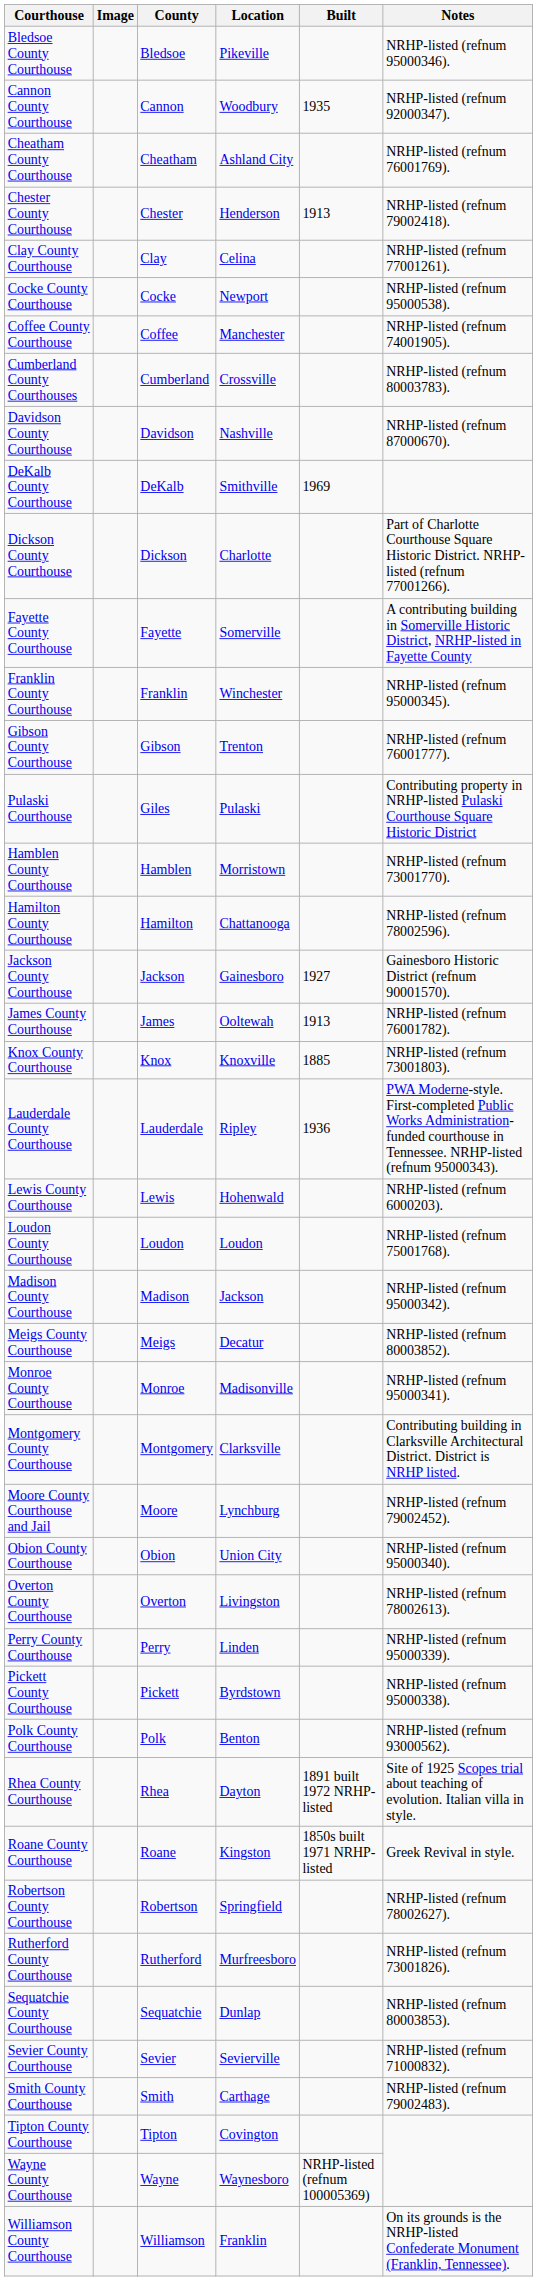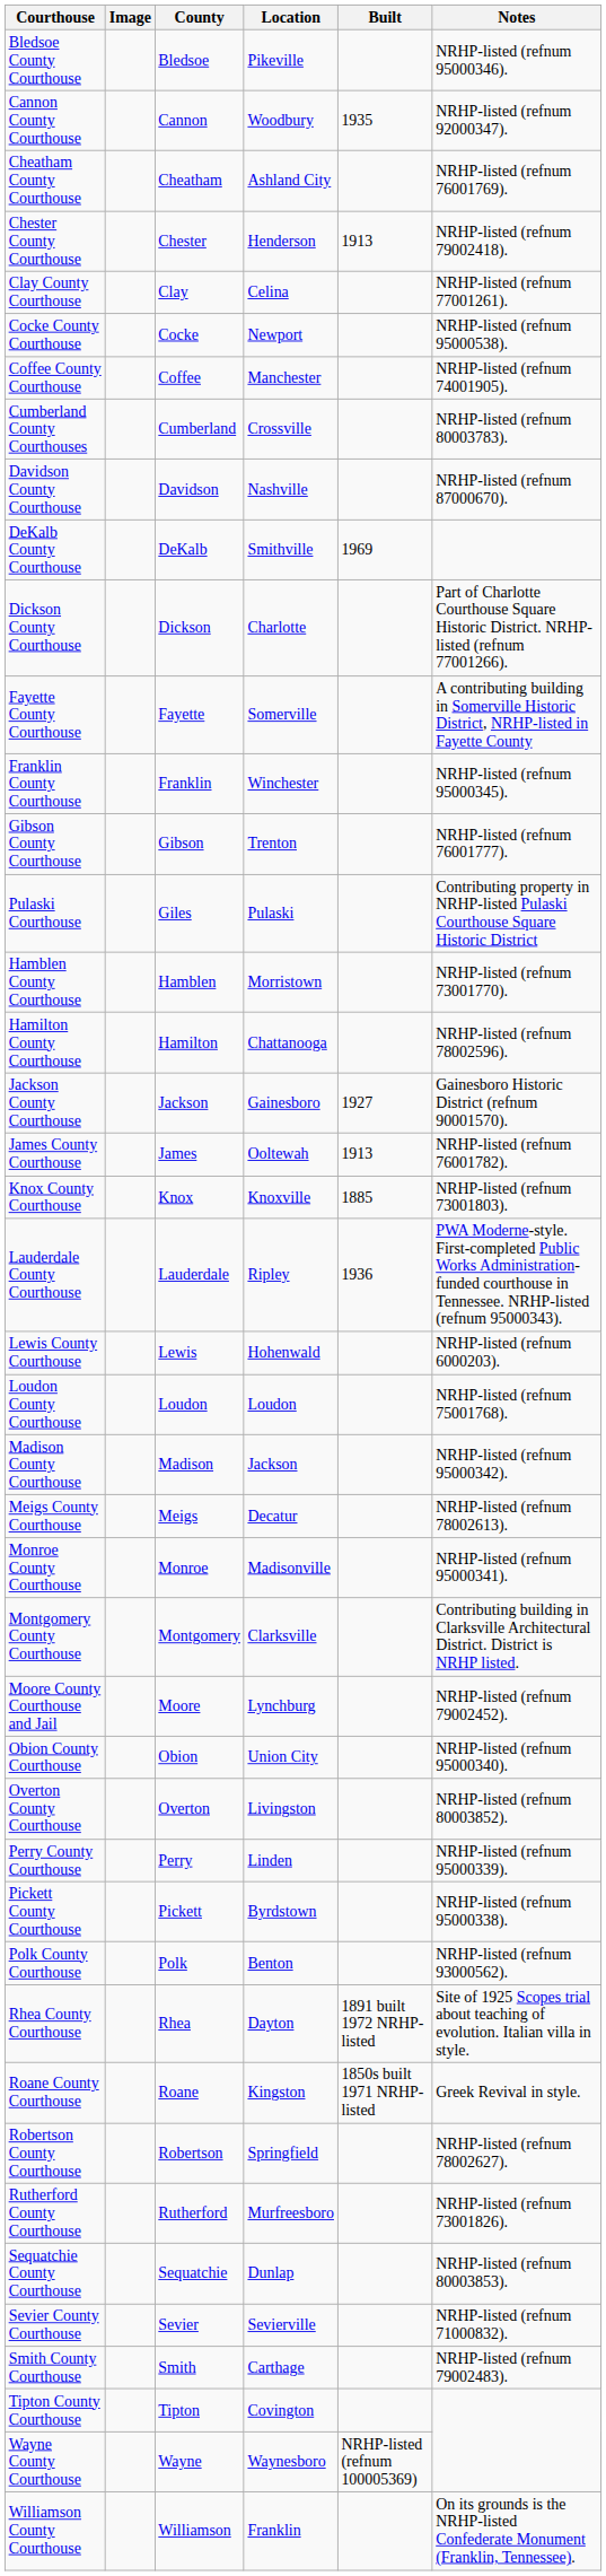 <table class="wikitable sortable sticky-header sort-under">
 <tr>
 <th>Courthouse</th>
 <th>Image</th>
 <th>County</th>
 <th>Location</th>
 <th>Built</th>
 <th>Notes</th>
 </tr>
 <tr>
 <td><a href='#'>Bledsoe County Courthouse</a></td>
 <td></td>
 <td><a href='#'>Bledsoe</a></td>
 <td><a href='#'>Pikeville</a><br><small></small></td>
 <td></td>
 <td>NRHP-listed (refnum 95000346).</td>
 </tr>
 <tr>
 <td><a href='#'>Cannon County Courthouse</a></td>
 <td></td>
 <td><a href='#'>Cannon</a></td>
 <td><a href='#'>Woodbury</a><br><small></small></td>
 <td>1935</td>
 <td>NRHP-listed (refnum 92000347).</td>
 </tr>
 <tr>
 <td><a href='#'>Cheatham County Courthouse</a></td>
 <td></td>
 <td><a href='#'>Cheatham</a></td>
 <td><a href='#'>Ashland City</a><br><small></small></td>
 <td></td>
 <td>NRHP-listed (refnum 76001769).</td>
 </tr>
 <tr>
 <td><a href='#'>Chester County Courthouse</a></td>
 <td></td>
 <td><a href='#'>Chester</a></td>
 <td><a href='#'>Henderson</a><br><small></small></td>
 <td>1913</td>
 <td>NRHP-listed (refnum 79002418).</td>
 </tr>
 <tr>
 <td><a href='#'>Clay County Courthouse</a></td>
 <td></td>
 <td><a href='#'>Clay</a></td>
 <td><a href='#'>Celina</a></td>
 <td></td>
 <td>NRHP-listed (refnum 77001261).</td>
 </tr>
 <tr>
 <td><a href='#'>Cocke County Courthouse</a></td>
 <td></td>
 <td><a href='#'>Cocke</a></td>
 <td><a href='#'>Newport</a></td>
 <td></td>
 <td>NRHP-listed (refnum 95000538).</td>
 </tr>
 <tr>
 <td><a href='#'>Coffee County Courthouse</a></td>
 <td></td>
 <td><a href='#'>Coffee</a></td>
 <td><a href='#'>Manchester</a></td>
 <td></td>
 <td>NRHP-listed (refnum 74001905).</td>
 </tr>
 <tr>
 <td><a href='#'>Cumberland County Courthouses</a></td>
 <td></td>
 <td><a href='#'>Cumberland</a></td>
 <td><a href='#'>Crossville</a></td>
 <td></td>
 <td>NRHP-listed (refnum 80003783).</td>
 </tr>
 <tr>
 <td><a href='#'>Davidson County Courthouse</a></td>
 <td></td>
 <td><a href='#'>Davidson</a></td>
 <td><a href='#'>Nashville</a></td>
 <td></td>
 <td>NRHP-listed (refnum 87000670).</td>
 </tr>
 <tr>
 <td><a href='#'>DeKalb County Courthouse</a></td>
 <td></td>
 <td><a href='#'>DeKalb</a></td>
 <td><a href='#'>Smithville</a></td>
 <td>1969</td>
 <td></td>
 </tr>
 <tr>
 <td><a href='#'>Dickson County Courthouse</a></td>
 <td></td>
 <td><a href='#'>Dickson</a></td>
 <td><a href='#'>Charlotte</a></td>
 <td></td>
 <td>Part of Charlotte Courthouse Square Historic District. NRHP-listed (refnum 77001266).</td>
 </tr>
 <tr>
 <td><a href='#'>Fayette County Courthouse</a></td>
 <td></td>
 <td><a href='#'>Fayette</a></td>
 <td><a href='#'>Somerville</a></td>
 <td></td>
 <td>A contributing building in <a href='#'>Somerville Historic District</a>, <a href='#'>NRHP-listed in Fayette County</a></td>
 </tr>
 <tr>
 <td><a href='#'>Franklin County Courthouse</a></td>
 <td></td>
 <td><a href='#'>Franklin</a></td>
 <td><a href='#'>Winchester</a></td>
 <td></td>
 <td>NRHP-listed (refnum 95000345).</td>
 </tr>
 <tr>
 <td><a href='#'>Gibson County Courthouse</a></td>
 <td></td>
 <td><a href='#'>Gibson</a></td>
 <td><a href='#'>Trenton</a><br><small></small></td>
 <td></td>
 <td>NRHP-listed (refnum 76001777).</td>
 </tr>
 <tr>
 <td><a href='#'>Pulaski Courthouse</a></td>
 <td></td>
 <td><a href='#'>Giles</a></td>
 <td><a href='#'>Pulaski</a></td>
 <td></td>
 <td>Contributing property in NRHP-listed <a href='#'>Pulaski Courthouse Square Historic District</a></td>
 </tr>
 <tr>
 <td><a href='#'>Hamblen County Courthouse</a></td>
 <td></td>
 <td><a href='#'>Hamblen</a></td>
 <td><a href='#'>Morristown</a><br><small></small></td>
 <td></td>
 <td>NRHP-listed (refnum 73001770).</td>
 </tr>
 <tr>
 <td><a href='#'>Hamilton County Courthouse</a></td>
 <td></td>
 <td><a href='#'>Hamilton</a></td>
 <td><a href='#'>Chattanooga</a></td>
 <td></td>
 <td>NRHP-listed (refnum 78002596).</td>
 </tr>
 <tr>
 <td><a href='#'>Jackson County Courthouse</a></td>
 <td></td>
 <td><a href='#'>Jackson</a></td>
 <td><a href='#'>Gainesboro</a><br><small></small></td>
 <td>1927</td>
 <td>Gainesboro Historic District (refnum 90001570).</td>
 </tr>
 <tr>
 <td><a href='#'>James County Courthouse</a></td>
 <td></td>
 <td><a href='#'>James</a></td>
 <td><a href='#'>Ooltewah</a><br><small></small></td>
 <td>1913</td>
 <td>NRHP-listed (refnum 76001782).</td>
 </tr>
 <tr>
 <td><a href='#'>Knox County Courthouse</a></td>
 <td></td>
 <td><a href='#'>Knox</a></td>
 <td><a href='#'>Knoxville</a><br><small></small></td>
 <td>1885</td>
 <td>NRHP-listed (refnum 73001803).</td>
 </tr>
 <tr>
 <td><a href='#'>Lauderdale County Courthouse</a></td>
 <td></td>
 <td><a href='#'>Lauderdale</a></td>
 <td><a href='#'>Ripley</a><br><small></small></td>
 <td>1936</td>
 <td><a href='#'>PWA Moderne</a>-style. First-completed <a href='#'>Public Works Administration</a>-funded courthouse in Tennessee. NRHP-listed (refnum 95000343).</td>
 </tr>
 <tr>
 <td><a href='#'>Lewis County Courthouse</a></td>
 <td></td>
 <td><a href='#'>Lewis</a></td>
 <td><a href='#'>Hohenwald</a></td>
 <td></td>
 <td>NRHP-listed (refnum 6000203).</td>
 </tr>
 <tr>
 <td><a href='#'>Loudon County Courthouse</a></td>
 <td></td>
 <td><a href='#'>Loudon</a></td>
 <td><a href='#'>Loudon</a></td>
 <td></td>
 <td>NRHP-listed (refnum 75001768).</td>
 </tr>
 <tr>
 <td><a href='#'>Madison County Courthouse</a></td>
 <td></td>
 <td><a href='#'>Madison</a></td>
 <td><a href='#'>Jackson</a></td>
 <td></td>
 <td>NRHP-listed (refnum 95000342).</td>
 </tr>
 <tr>
 <td><a href='#'>Meigs County Courthouse</a></td>
 <td></td>
 <td><a href='#'>Meigs</a></td>
 <td><a href='#'>Decatur</a></td>
 <td></td>
-<td>NRHP-listed (refnum 80003852).</td>
+<td>NRHP-listed (refnum 78002613).</td>
 </tr>
 <tr>
 <td><a href='#'>Monroe County Courthouse</a></td>
 <td></td>
 <td><a href='#'>Monroe</a></td>
 <td><a href='#'>Madisonville</a></td>
 <td></td>
 <td>NRHP-listed (refnum 95000341).</td>
 </tr>
 <tr>
 <td><a href='#'>Montgomery County Courthouse</a></td>
 <td></td>
 <td><a href='#'>Montgomery</a></td>
 <td><a href='#'>Clarksville</a></td>
 <td></td>
 <td>Contributing building in Clarksville Architectural District. District is <a href='#'>NRHP listed</a>.</td>
 </tr>
 <tr>
 <td><a href='#'>Moore County Courthouse and Jail</a></td>
 <td></td>
 <td><a href='#'>Moore</a></td>
 <td><a href='#'>Lynchburg</a></td>
 <td></td>
 <td>NRHP-listed (refnum 79002452).</td>
 </tr>
 <tr>
 <td><a href='#'>Obion County Courthouse</a></td>
 <td></td>
 <td><a href='#'>Obion</a></td>
 <td><a href='#'>Union City</a></td>
 <td></td>
 <td>NRHP-listed (refnum 95000340).</td>
 </tr>
 <tr>
 <td><a href='#'>Overton County Courthouse</a></td>
 <td></td>
 <td><a href='#'>Overton</a></td>
 <td><a href='#'>Livingston</a></td>
 <td></td>
-<td>NRHP-listed (refnum 78002613).</td>
+<td>NRHP-listed (refnum 80003852).</td>
 </tr>
 <tr>
 <td><a href='#'>Perry County Courthouse</a></td>
 <td></td>
 <td><a href='#'>Perry</a></td>
 <td><a href='#'>Linden</a></td>
 <td></td>
 <td>NRHP-listed (refnum 95000339).</td>
 </tr>
 <tr>
 <td><a href='#'>Pickett County Courthouse</a></td>
 <td></td>
 <td><a href='#'>Pickett</a></td>
 <td><a href='#'>Byrdstown</a></td>
 <td></td>
 <td>NRHP-listed (refnum 95000338).</td>
 </tr>
 <tr>
 <td><a href='#'>Polk County Courthouse</a></td>
 <td></td>
 <td><a href='#'>Polk</a></td>
 <td><a href='#'>Benton</a></td>
 <td></td>
 <td>NRHP-listed (refnum 93000562).</td>
 </tr>
 <tr>
 <td><a href='#'>Rhea County Courthouse</a></td>
 <td></td>
 <td><a href='#'>Rhea</a></td>
 <td><a href='#'>Dayton</a><br><small></small></td>
 <td>1891 built<br>1972 NRHP-listed</td>
 <td>Site of 1925 <a href='#'>Scopes trial</a> about teaching of evolution. Italian villa in style.</td>
 </tr>
 <tr>
 <td><a href='#'>Roane County Courthouse</a></td>
 <td></td>
 <td><a href='#'>Roane</a></td>
 <td><a href='#'>Kingston</a><br><small></small></td>
 <td>1850s built<br>1971 NRHP-listed</td>
 <td>Greek Revival in style.</td>
 </tr>
 <tr>
 <td><a href='#'>Robertson County Courthouse</a></td>
 <td></td>
 <td><a href='#'>Robertson</a></td>
 <td><a href='#'>Springfield</a></td>
 <td></td>
 <td>NRHP-listed (refnum 78002627).</td>
 </tr>
 <tr>
 <td><a href='#'>Rutherford County Courthouse</a></td>
 <td></td>
 <td><a href='#'>Rutherford</a></td>
 <td><a href='#'>Murfreesboro</a></td>
 <td></td>
 <td>NRHP-listed (refnum 73001826).</td>
 </tr>
 <tr>
 <td><a href='#'>Sequatchie County Courthouse</a></td>
 <td></td>
 <td><a href='#'>Sequatchie</a></td>
 <td><a href='#'>Dunlap</a></td>
 <td></td>
 <td>NRHP-listed (refnum 80003853).</td>
 </tr>
 <tr>
 <td><a href='#'>Sevier County Courthouse</a></td>
 <td></td>
 <td><a href='#'>Sevier</a></td>
 <td><a href='#'>Sevierville</a></td>
 <td></td>
 <td>NRHP-listed (refnum 71000832).</td>
 </tr>
 <tr>
 <td><a href='#'>Smith County Courthouse</a></td>
 <td></td>
 <td><a href='#'>Smith</a></td>
 <td><a href='#'>Carthage</a></td>
 <td></td>
 <td>NRHP-listed (refnum 79002483).</td>
 </tr>
 <tr>
 <td><a href='#'>Tipton County Courthouse</a></td>
 <td></td>
 <td><a href='#'>Tipton</a></td>
 <td><a href='#'>Covington</a></td>
 <td></td>
 </tr>
 <tr>
 <td><a href='#'>Wayne County Courthouse</a></td>
 <td></td>
 <td><a href='#'>Wayne</a></td>
 <td><a href='#'>Waynesboro</a></td>
 <td>NRHP-listed (refnum 100005369)</td>
 </tr>
 <tr>
 <td><a href='#'>Williamson County Courthouse</a></td>
 <td></td>
 <td><a href='#'>Williamson</a></td>
 <td><a href='#'>Franklin</a></td>
 <td></td>
 <td>On its grounds is the NRHP-listed <a href='#'>Confederate Monument (Franklin, Tennessee)</a>.</td>
 </tr>
 </table>
